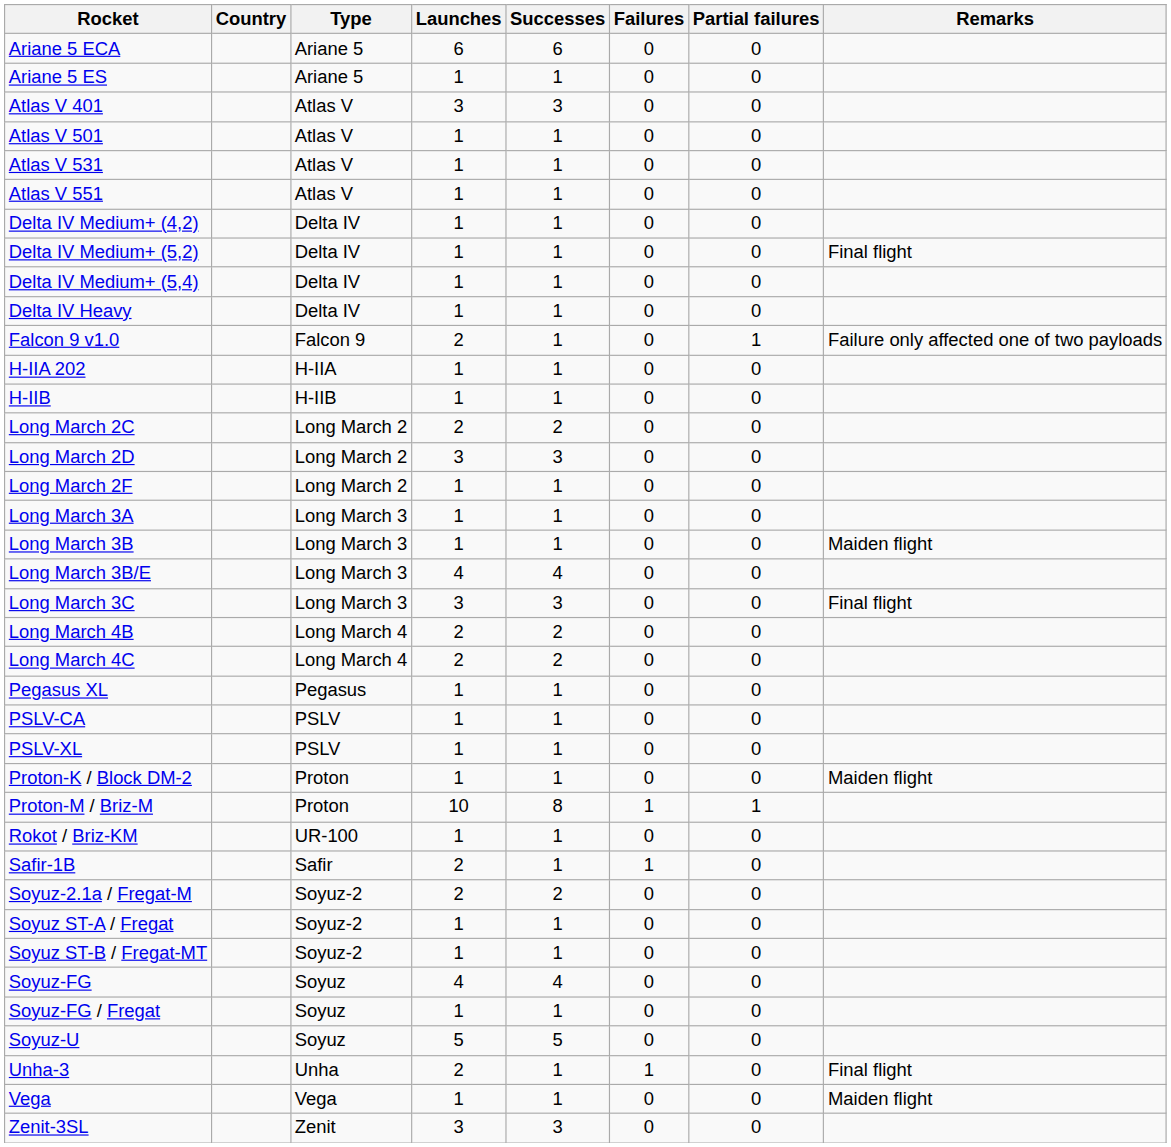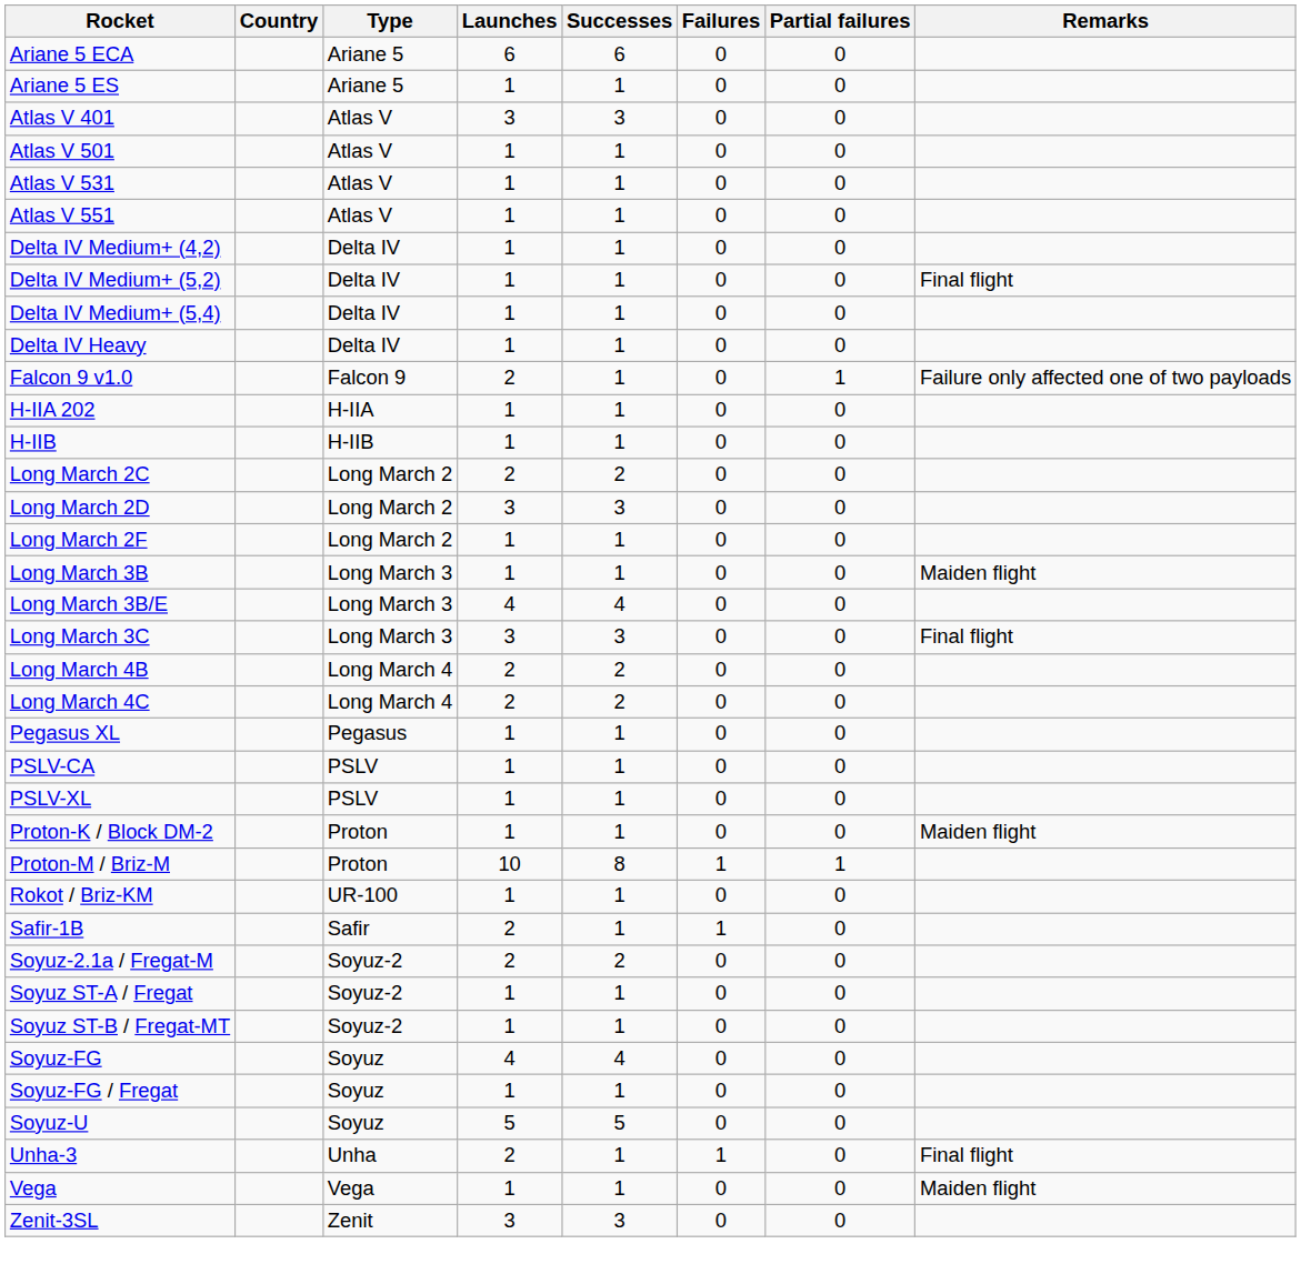 <table class="wikitable sortable collapsible collapsed" style=text-align:center>
 <tr>
 <th scope=col>Rocket</th>
 <th scope=col>Country</th>
 <th scope=col>Type</th>
 <th scope=col>Launches</th>
 <th scope=col>Successes</th>
 <th scope=col>Failures</th>
 <th scope=col>Partial failures</th>
 <th scope=col>Remarks</th>
 </tr>
 <tr>
 <td align=left><a href='#'>Ariane 5 ECA</a></td>
 <td align=left></td>
 <td align=left>Ariane 5</td>
 <td>6</td>
 <td>6</td>
 <td>0</td>
 <td>0</td>
 <td></td>
 </tr>
 <tr>
 <td align=left><a href='#'>Ariane 5 ES</a></td>
 <td align=left></td>
 <td align=left>Ariane 5</td>
 <td>1</td>
 <td>1</td>
 <td>0</td>
 <td>0</td>
 <td></td>
 </tr>
 <tr>
 <td align=left><a href='#'>Atlas V 401</a></td>
 <td align=left></td>
 <td align=left>Atlas V</td>
 <td>3</td>
 <td>3</td>
 <td>0</td>
 <td>0</td>
 <td></td>
 </tr>
 <tr>
 <td align=left><a href='#'>Atlas V 501</a></td>
 <td align=left></td>
 <td align=left>Atlas V</td>
 <td>1</td>
 <td>1</td>
 <td>0</td>
 <td>0</td>
 <td></td>
 </tr>
 <tr>
 <td align=left><a href='#'>Atlas V 531</a></td>
 <td align=left></td>
 <td align=left>Atlas V</td>
 <td>1</td>
 <td>1</td>
 <td>0</td>
 <td>0</td>
 <td></td>
 </tr>
 <tr>
 <td align=left><a href='#'>Atlas V 551</a></td>
 <td align=left></td>
 <td align=left>Atlas V</td>
 <td>1</td>
 <td>1</td>
 <td>0</td>
 <td>0</td>
 <td></td>
 </tr>
 <tr>
 <td align=left><a href='#'>Delta IV Medium+ (4,2)</a></td>
 <td align=left></td>
 <td align=left>Delta IV</td>
 <td>1</td>
 <td>1</td>
 <td>0</td>
 <td>0</td>
 <td></td>
 </tr>
 <tr>
 <td align=left><a href='#'>Delta IV Medium+ (5,2)</a></td>
 <td align=left></td>
 <td align=left>Delta IV</td>
 <td>1</td>
 <td>1</td>
 <td>0</td>
 <td>0</td>
 <td align=left>Final flight</td>
 </tr>
 <tr>
 <td align=left><a href='#'>Delta IV Medium+ (5,4)</a></td>
 <td align=left></td>
 <td align=left>Delta IV</td>
 <td>1</td>
 <td>1</td>
 <td>0</td>
 <td>0</td>
 <td></td>
 </tr>
 <tr>
 <td align=left><a href='#'>Delta IV Heavy</a></td>
 <td align=left></td>
 <td align=left>Delta IV</td>
 <td>1</td>
 <td>1</td>
 <td>0</td>
 <td>0</td>
 <td></td>
 </tr>
 <tr>
 <td align=left><a href='#'>Falcon 9 v1.0</a></td>
 <td align=left></td>
 <td align=left>Falcon 9</td>
 <td>2</td>
 <td>1</td>
 <td>0</td>
 <td>1</td>
 <td align=left>Failure only affected one of two payloads</td>
 </tr>
 <tr>
 <td align=left><a href='#'>H-IIA 202</a></td>
 <td align=left></td>
 <td align=left>H-IIA</td>
 <td>1</td>
 <td>1</td>
 <td>0</td>
 <td>0</td>
 <td></td>
 </tr>
 <tr>
 <td align=left><a href='#'>H-IIB</a></td>
 <td align=left></td>
 <td align=left>H-IIB</td>
 <td>1</td>
 <td>1</td>
 <td>0</td>
 <td>0</td>
 <td></td>
 </tr>
 <tr>
 <td align=left><a href='#'>Long March 2C</a></td>
 <td align=left></td>
 <td align=left>Long March 2</td>
 <td>2</td>
 <td>2</td>
 <td>0</td>
 <td>0</td>
 <td></td>
 </tr>
 <tr>
 <td align=left><a href='#'>Long March 2D</a></td>
 <td align=left></td>
 <td align=left>Long March 2</td>
 <td>3</td>
 <td>3</td>
 <td>0</td>
 <td>0</td>
 <td></td>
 </tr>
 <tr>
 <td align=left><a href='#'>Long March 2F</a></td>
 <td align=left></td>
 <td align=left>Long March 2</td>
-<td>1</td>
-<td>1</td>
-<td>0</td>
-<td>0</td>
-<td></td>
-</tr>
-<tr>
-<td align=left><a href='#'>Long March 3A</a></td>
-<td align=left></td>
-<td align=left>Long March 3</td>
 <td>1</td>
 <td>1</td>
 <td>0</td>
 <td>0</td>
 <td></td>
 </tr>
 <tr>
 <td align=left><a href='#'>Long March 3B</a></td>
 <td align=left></td>
 <td align=left>Long March 3</td>
 <td>1</td>
 <td>1</td>
 <td>0</td>
 <td>0</td>
 <td align=left>Maiden flight</td>
 </tr>
 <tr>
 <td align=left><a href='#'>Long March 3B/E</a></td>
 <td align=left></td>
 <td align=left>Long March 3</td>
 <td>4</td>
 <td>4</td>
 <td>0</td>
 <td>0</td>
 <td></td>
 </tr>
 <tr>
 <td align=left><a href='#'>Long March 3C</a></td>
 <td align=left></td>
 <td align=left>Long March 3</td>
 <td>3</td>
 <td>3</td>
 <td>0</td>
 <td>0</td>
 <td align=left>Final flight</td>
 </tr>
 <tr>
 <td align=left><a href='#'>Long March 4B</a></td>
 <td align=left></td>
 <td align=left>Long March 4</td>
 <td>2</td>
 <td>2</td>
 <td>0</td>
 <td>0</td>
 <td></td>
 </tr>
 <tr>
 <td align=left><a href='#'>Long March 4C</a></td>
 <td align=left></td>
 <td align=left>Long March 4</td>
 <td>2</td>
 <td>2</td>
 <td>0</td>
 <td>0</td>
 <td></td>
 </tr>
 <tr>
 <td align=left><a href='#'>Pegasus XL</a></td>
 <td align=left></td>
 <td align=left>Pegasus</td>
 <td>1</td>
 <td>1</td>
 <td>0</td>
 <td>0</td>
 <td></td>
 </tr>
 <tr>
 <td align=left><a href='#'>PSLV-CA</a></td>
 <td align=left></td>
 <td align=left>PSLV</td>
 <td>1</td>
 <td>1</td>
 <td>0</td>
 <td>0</td>
 <td></td>
 </tr>
 <tr>
 <td align=left><a href='#'>PSLV-XL</a></td>
 <td align=left></td>
 <td align=left>PSLV</td>
 <td>1</td>
 <td>1</td>
 <td>0</td>
 <td>0</td>
 <td></td>
 </tr>
 <tr>
 <td align=left><a href='#'>Proton-K</a> / <a href='#'>Block DM-2</a></td>
 <td align=left></td>
 <td align=left>Proton</td>
 <td>1</td>
 <td>1</td>
 <td>0</td>
 <td>0</td>
 <td align=left>Maiden flight</td>
 </tr>
 <tr>
 <td align=left><a href='#'>Proton-M</a> / <a href='#'>Briz-M</a></td>
 <td align=left></td>
 <td align=left>Proton</td>
 <td>10</td>
 <td>8</td>
 <td>1</td>
 <td>1</td>
 <td></td>
 </tr>
 <tr>
 <td align=left><a href='#'>Rokot</a> / <a href='#'>Briz-KM</a></td>
 <td align=left></td>
 <td align=left>UR-100</td>
 <td>1</td>
 <td>1</td>
 <td>0</td>
 <td>0</td>
 <td></td>
 </tr>
 <tr>
 <td align=left><a href='#'>Safir-1B</a></td>
 <td align=left></td>
 <td align=left>Safir</td>
 <td>2</td>
 <td>1</td>
 <td>1</td>
 <td>0</td>
 <td></td>
 </tr>
 <tr>
 <td align=left><a href='#'>Soyuz-2.1a</a> / <a href='#'>Fregat-M</a></td>
 <td align=left></td>
 <td align=left>Soyuz-2</td>
 <td>2</td>
 <td>2</td>
 <td>0</td>
 <td>0</td>
 <td></td>
 </tr>
 <tr>
 <td align=left><a href='#'>Soyuz ST-A</a> / <a href='#'>Fregat</a></td>
 <td align=left></td>
 <td align=left>Soyuz-2</td>
 <td>1</td>
 <td>1</td>
 <td>0</td>
 <td>0</td>
 <td></td>
 </tr>
 <tr>
 <td align=left><a href='#'>Soyuz ST-B</a> / <a href='#'>Fregat-MT</a></td>
 <td align=left></td>
 <td align=left>Soyuz-2</td>
 <td>1</td>
 <td>1</td>
 <td>0</td>
 <td>0</td>
 <td></td>
 </tr>
 <tr>
 <td align=left><a href='#'>Soyuz-FG</a></td>
 <td align=left></td>
 <td align=left>Soyuz</td>
 <td>4</td>
 <td>4</td>
 <td>0</td>
 <td>0</td>
 <td></td>
 </tr>
 <tr>
 <td align=left><a href='#'>Soyuz-FG</a> / <a href='#'>Fregat</a></td>
 <td align=left></td>
 <td align=left>Soyuz</td>
 <td>1</td>
 <td>1</td>
 <td>0</td>
 <td>0</td>
 <td></td>
 </tr>
 <tr>
 <td align=left><a href='#'>Soyuz-U</a></td>
 <td align=left></td>
 <td align=left>Soyuz</td>
 <td>5</td>
 <td>5</td>
 <td>0</td>
 <td>0</td>
 <td></td>
 </tr>
 <tr>
 <td align=left><a href='#'>Unha-3</a></td>
 <td align=left></td>
 <td align=left>Unha</td>
 <td>2</td>
 <td>1</td>
 <td>1</td>
 <td>0</td>
 <td align=left>Final flight</td>
 </tr>
 <tr>
 <td align=left><a href='#'>Vega</a></td>
 <td align=left></td>
 <td align=left>Vega</td>
 <td>1</td>
 <td>1</td>
 <td>0</td>
 <td>0</td>
 <td align=left>Maiden flight</td>
 </tr>
 <tr>
 <td align=left><a href='#'>Zenit-3SL</a></td>
 <td align=left></td>
 <td align=left>Zenit</td>
 <td>3</td>
 <td>3</td>
 <td>0</td>
 <td>0</td>
 <td></td>
 </tr>
 </table>
